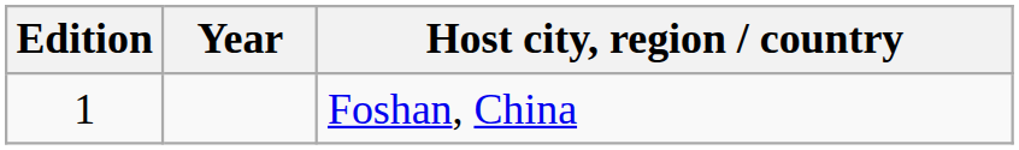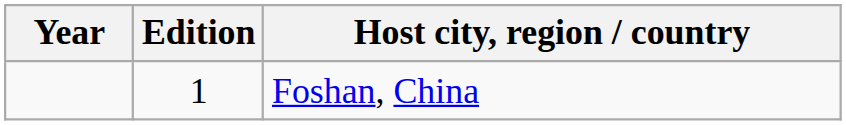 <table class="wikitable">
 <tr>
+<th width="50">Year</th>
 <th width="20">Edition</th>
-<th width="50">Year</th>
 <th width="250">Host city, region / country</th>
 </tr>
 <tr>
+<td align="center"></td>
 <td align="center">1</td>
-<td align="center"></td>
 <td> <a href='#'>Foshan</a>, <a href='#'>China</a></td>
 </tr>
 </table>
